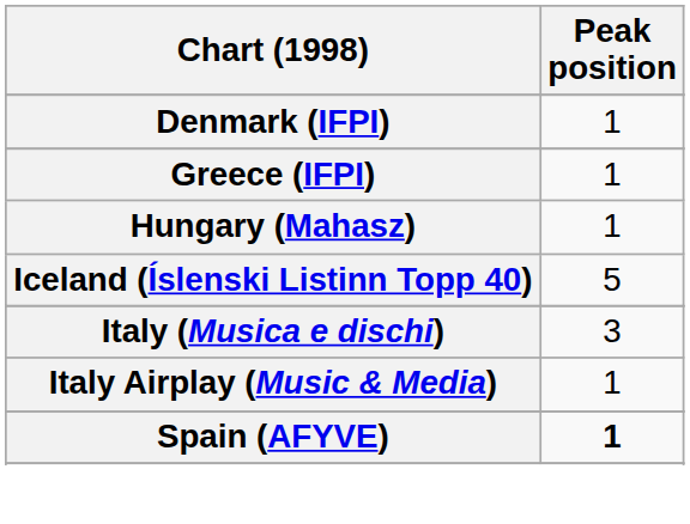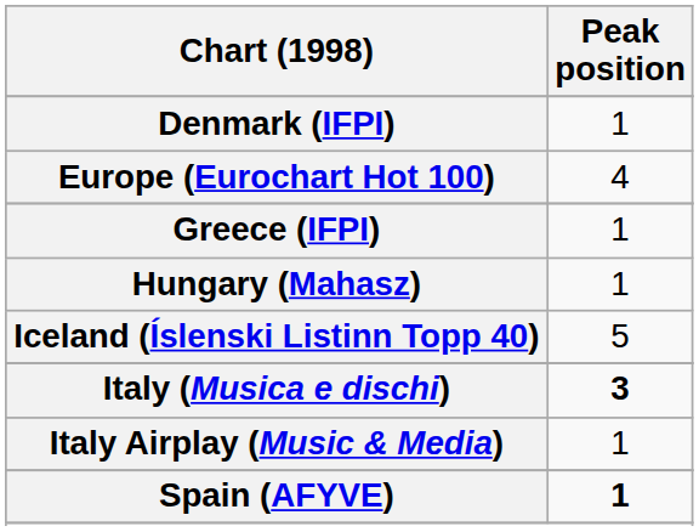 <table class="wikitable sortable plainrowheaders" style="text-align:center">
 <tr>
 <th scope="col">Chart (1998)</th>
 <th scope="col">Peak<br>position</th>
 </tr>
 <tr>
 </tr>
 <tr>
 </tr>
 <tr>
 </tr>
 <tr>
 </tr>
 <tr>
 <th scope="row">Denmark (<a href='#'>IFPI</a>)</th>
 <td>1</td>
+</tr>
+<tr>
+<th scope="row">Europe (<a href='#'>Eurochart Hot 100</a>)</th>
+<td>4</td>
 </tr>
 <tr>
 </tr>
 <tr>
 </tr>
 <tr>
 </tr>
 <tr>
 <th scope="row">Greece (<a href='#'>IFPI</a>)</th>
 <td>1</td>
 </tr>
 <tr>
 <th scope="row">Hungary (<a href='#'>Mahasz</a>)</th>
 <td>1</td>
 </tr>
 <tr>
 <th scope="row">Iceland (<a href='#'>Íslenski Listinn Topp 40</a>)</th>
 <td>5</td>
 </tr>
 <tr>
 </tr>
 <tr>
 <th scope="row">Italy (<em><a href='#'>Musica e dischi</a></em>)</th>
-<td>3</td>
+<td><strong>3</strong></td>
 </tr>
 <tr>
 <th scope="row">Italy Airplay (<em><a href='#'>Music & Media</a></em>)</th>
 <td>1</td>
 </tr>
 <tr>
 </tr>
 <tr>
 </tr>
 <tr>
 </tr>
 <tr>
 </tr>
 <tr>
 </tr>
 <tr>
 <th scope="row">Spain (<a href='#'>AFYVE</a>)</th>
 <td><strong>1</strong></td>
 </tr>
 <tr>
 </tr>
 <tr>
 </tr>
 <tr>
 </tr>
 <tr>
 </tr>
 </table>
